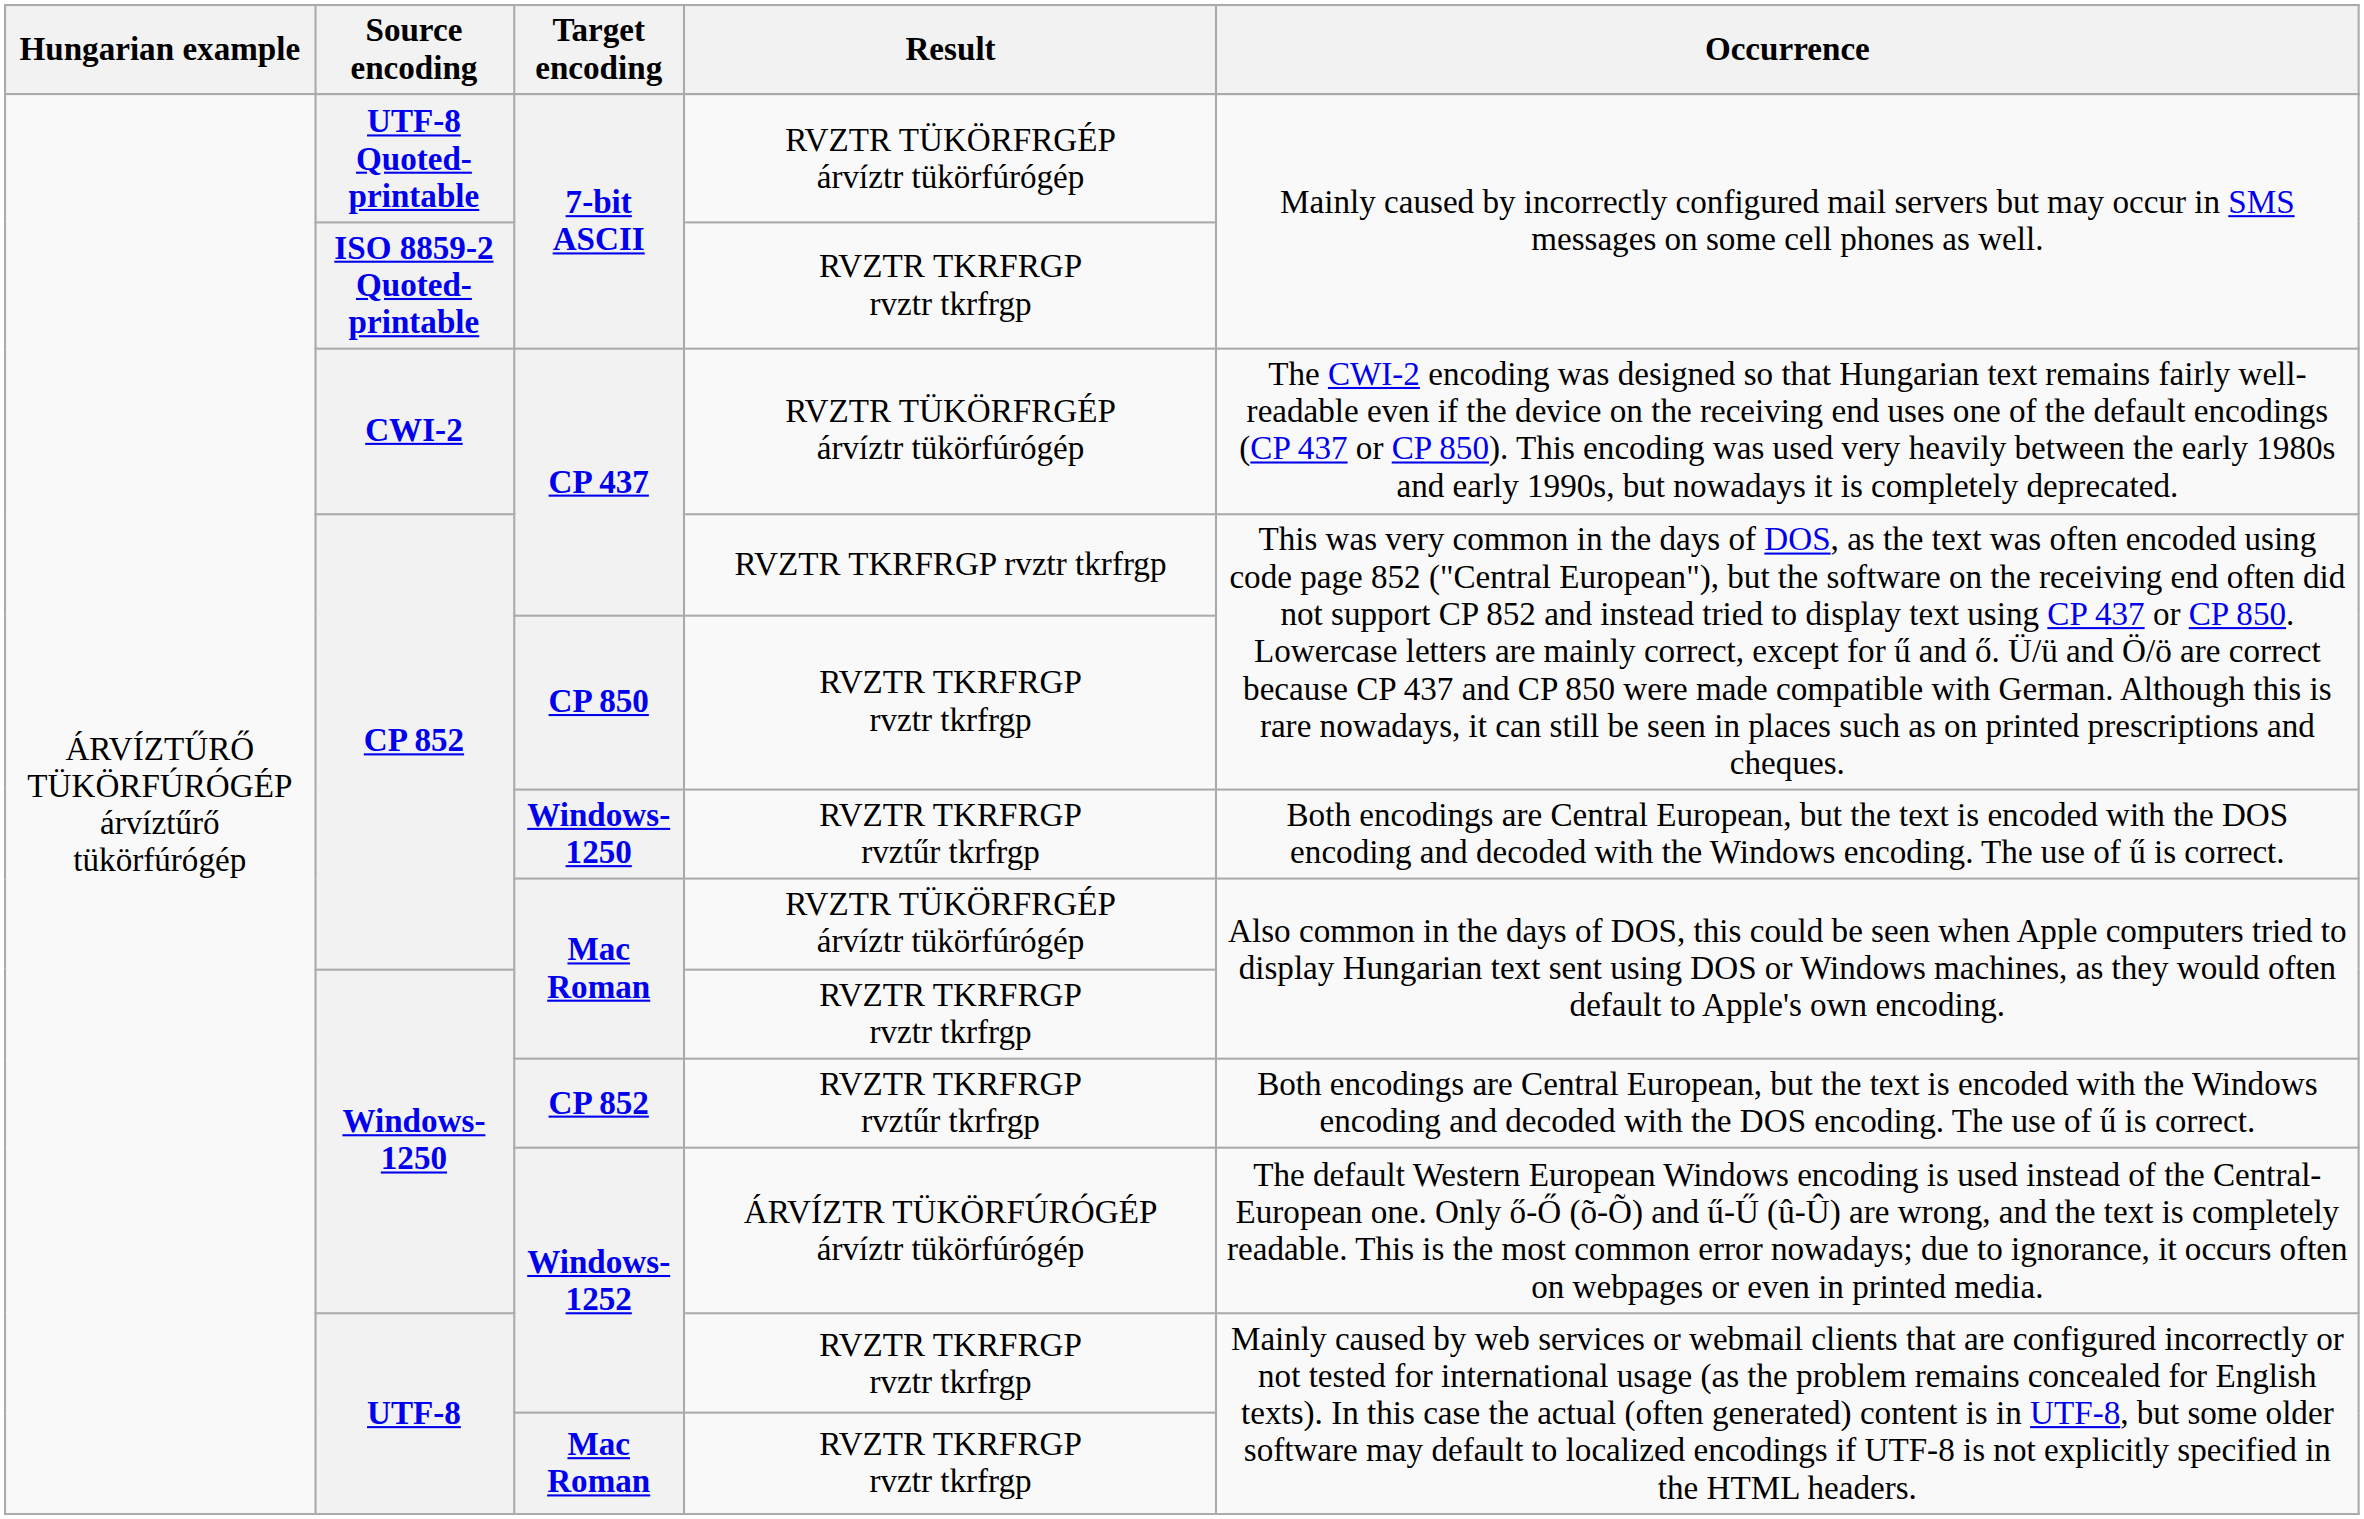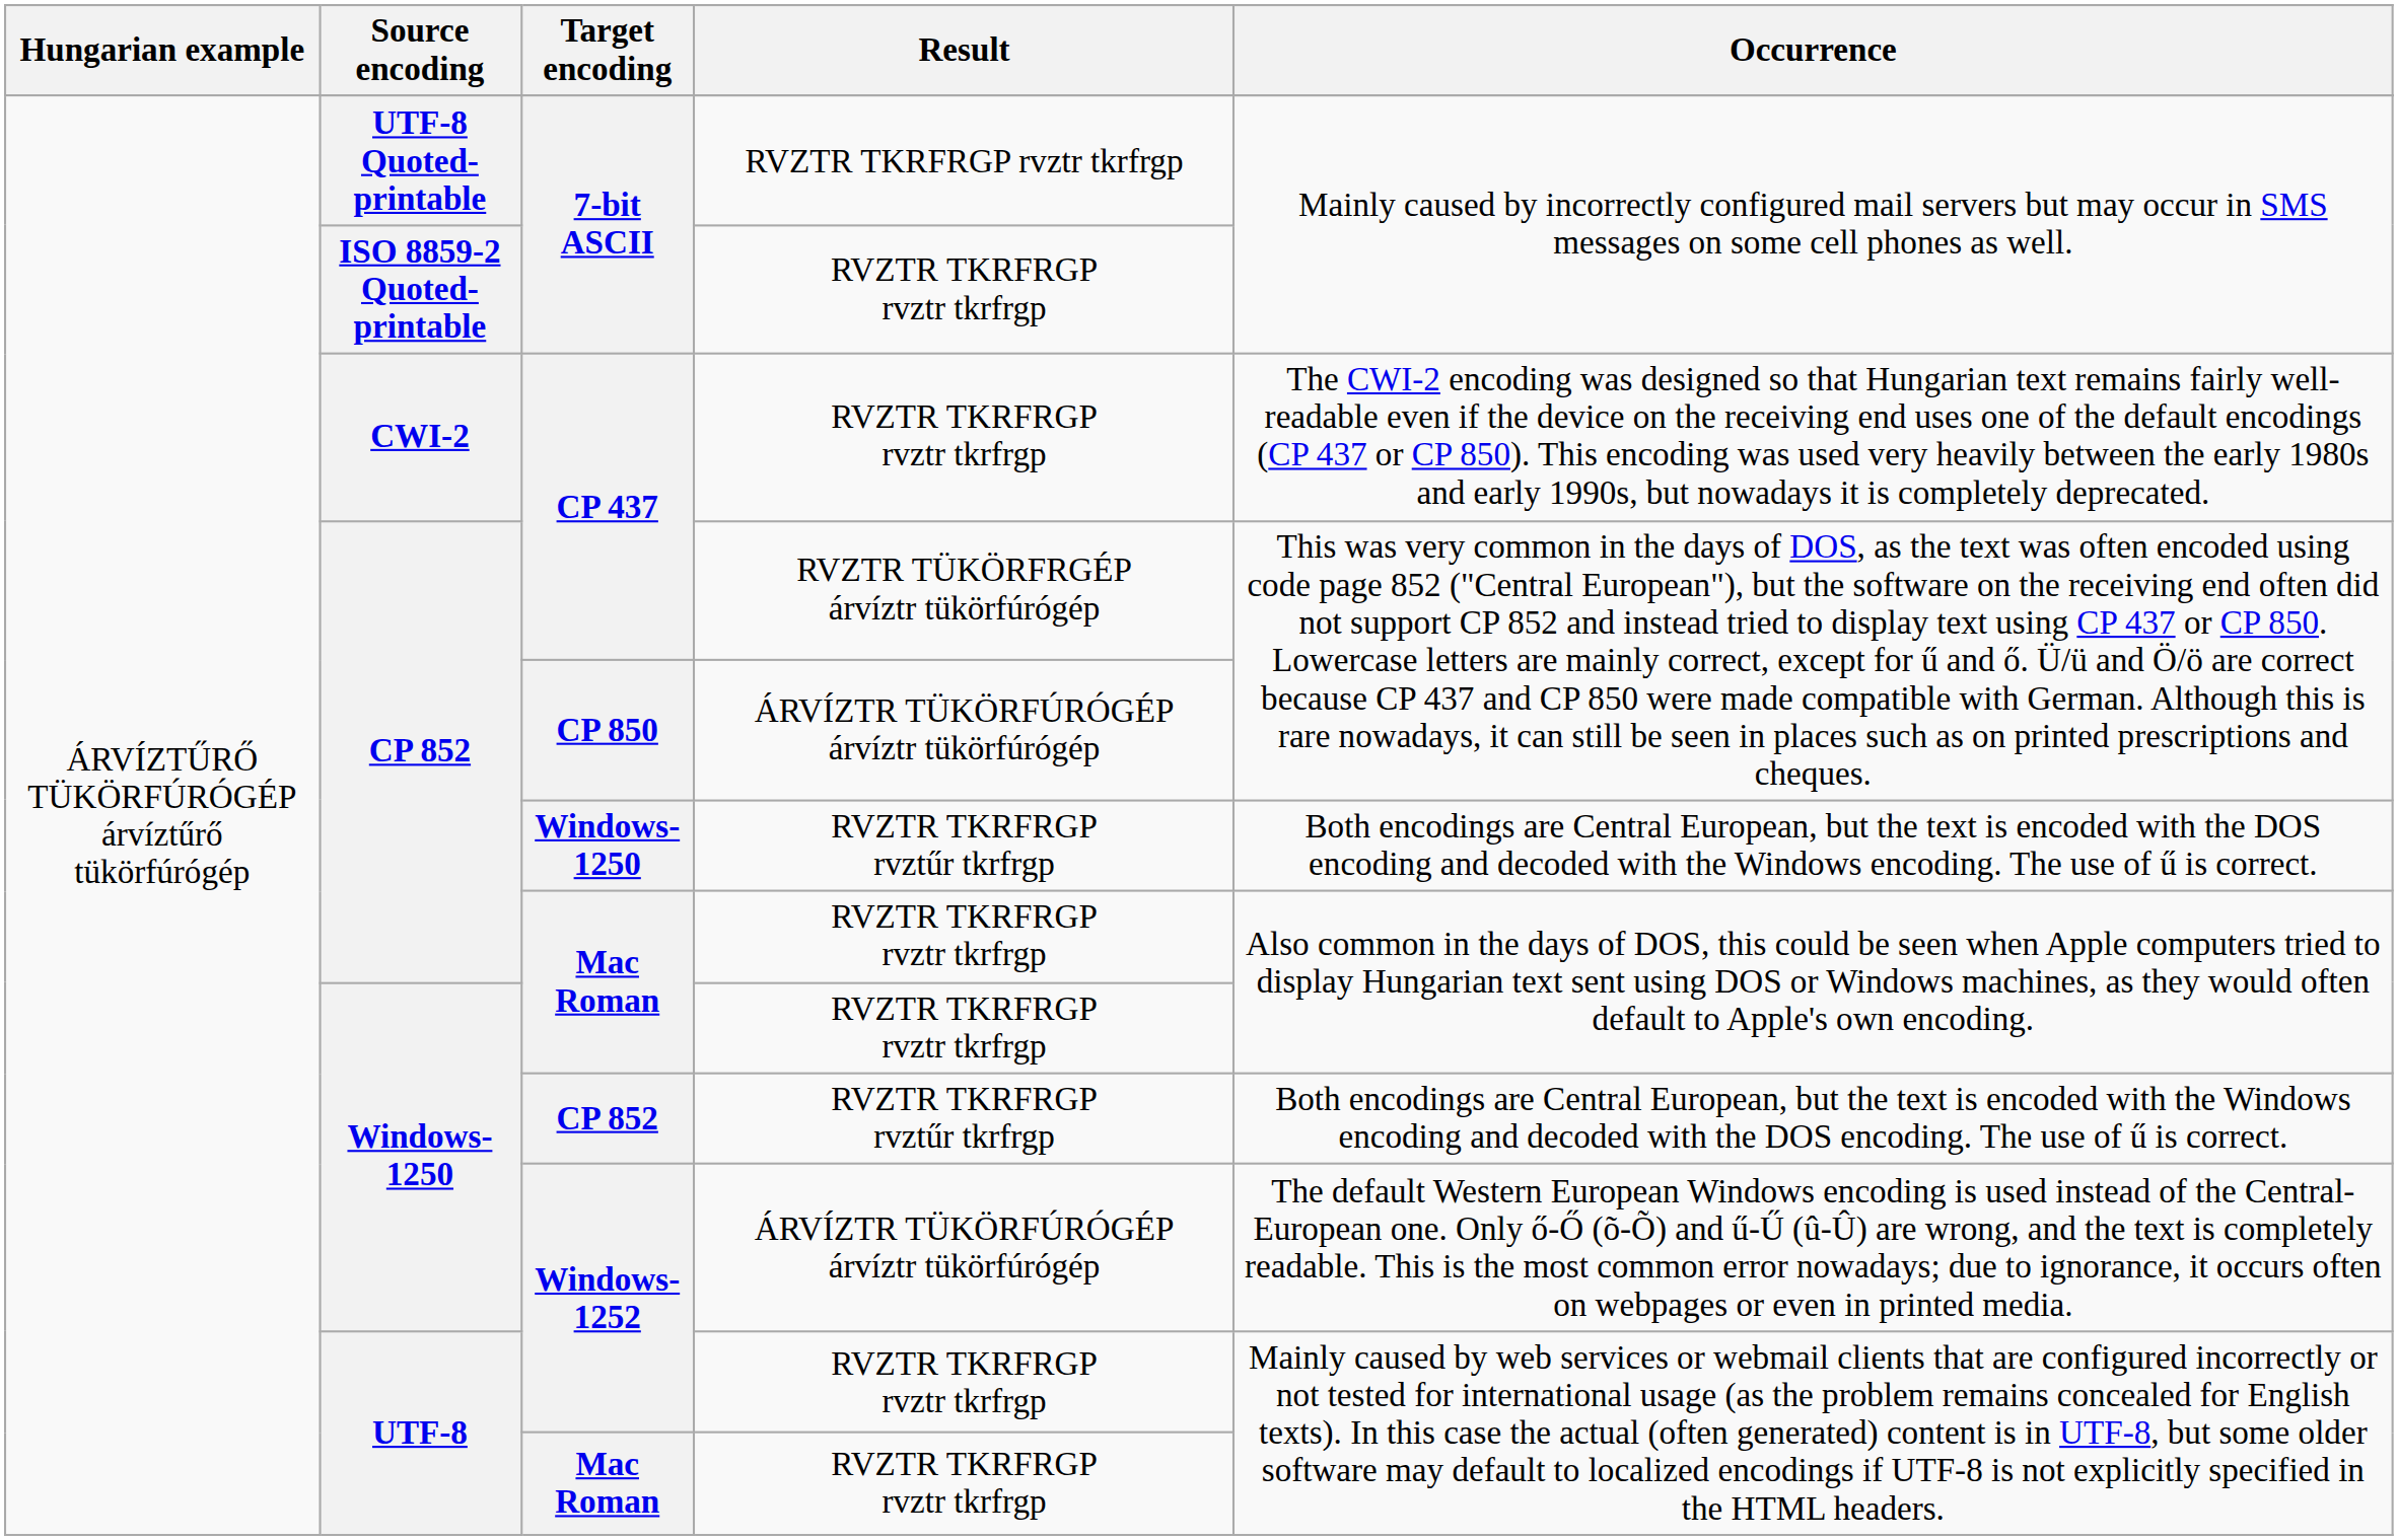 <table class="wikitable" width="90%" style="text-align: center;">
 <tr>
 <th>Hungarian example</th>
 <th>Source encoding</th>
 <th>Target encoding</th>
 <th width="250px">Result</th>
 <th>Occurrence</th>
 </tr>
 <tr>
 <td rowspan="13">ÁRVÍZTŰRŐ TÜKÖRFÚRÓGÉP<br>árvíztűrő tükörfúrógép</td>
 </tr>
 <tr>
 <th><a href='#'>UTF-8</a> <a href='#'>Quoted-printable</a></th>
 <th rowspan="2"><a href='#'>7-bit ASCII</a></th>
-<td>RVZTR TÜKÖRFRGÉP<br>árvíztr tükörfúrógép</td>
+<td>RVZTR TKRFRGP rvztr tkrfrgp</td>
 <td rowspan="2">Mainly caused by incorrectly configured mail servers but may occur in <a href='#'>SMS</a> messages on some cell phones as well.</td>
 </tr>
 <tr>
 <th><a href='#'>ISO 8859-2</a> <a href='#'>Quoted-printable</a></th>
 <td>RVZTR TKRFRGP<br>rvztr tkrfrgp</td>
 </tr>
 <tr>
 <th><a href='#'>CWI-2</a></th>
 <th rowspan="2"><a href='#'>CP 437</a></th>
-<td>RVZTR TÜKÖRFRGÉP<br>árvíztr tükörfúrógép</td>
+<td>RVZTR TKRFRGP<br>rvztr tkrfrgp</td>
 <td>The <a href='#'>CWI-2</a> encoding was designed so that Hungarian text remains fairly well-readable even if the device on the receiving end uses one of the default encodings (<a href='#'>CP 437</a> or <a href='#'>CP 850</a>). This encoding was used very heavily between the early 1980s and early 1990s, but nowadays it is completely deprecated.</td>
 </tr>
 <tr>
 <th rowspan="4"><a href='#'>CP 852</a></th>
-<td>RVZTR TKRFRGP rvztr tkrfrgp</td>
+<td>RVZTR TÜKÖRFRGÉP<br>árvíztr tükörfúrógép</td>
 <td rowspan="2">This was very common in the days of <a href='#'>DOS</a>, as the text was often encoded using code page 852 ("Central European"), but the software on the receiving end often did not support CP 852 and instead tried to display text using <a href='#'>CP 437</a> or <a href='#'>CP 850</a>. Lowercase letters are mainly correct, except for ű and ő. Ü/ü and Ö/ö are correct because CP 437 and CP 850 were made compatible with German. Although this is rare nowadays, it can still be seen in places such as on printed prescriptions and cheques.</td>
 </tr>
 <tr>
 <th><a href='#'>CP 850</a></th>
-<td>RVZTR TKRFRGP<br>rvztr tkrfrgp</td>
+<td>ÁRVÍZTR TÜKÖRFÚRÓGÉP<br>árvíztr tükörfúrógép</td>
 </tr>
 <tr>
 <th><a href='#'>Windows-1250</a></th>
 <td>RVZTR TKRFRGP<br>rvztűr tkrfrgp</td>
 <td>Both encodings are Central European, but the text is encoded with the DOS encoding and decoded with the Windows encoding. The use of ű is correct.</td>
 </tr>
 <tr>
 <th rowspan="2"><a href='#'>Mac Roman</a></th>
-<td>RVZTR TÜKÖRFRGÉP<br>árvíztr tükörfúrógép</td>
+<td>RVZTR TKRFRGP<br>rvztr tkrfrgp</td>
 <td rowspan="2">Also common in the days of DOS, this could be seen when Apple computers tried to display Hungarian text sent using DOS or Windows machines, as they would often default to Apple's own encoding.</td>
 </tr>
 <tr>
 <th rowspan="3"><a href='#'>Windows-1250</a></th>
 <td>RVZTR TKRFRGP<br>rvztr tkrfrgp</td>
 </tr>
 <tr>
 <th><a href='#'>CP 852</a></th>
 <td>RVZTR TKRFRGP<br>rvztűr tkrfrgp</td>
 <td>Both encodings are Central European, but the text is encoded with the Windows encoding and decoded with the DOS encoding. The use of ű is correct.</td>
 </tr>
 <tr>
 <th rowspan="2"><a href='#'>Windows-1252</a></th>
 <td>ÁRVÍZTR TÜKÖRFÚRÓGÉP<br>árvíztr tükörfúrógép</td>
 <td>The default Western European Windows encoding is used instead of the Central-European one. Only ő-Ő (õ-Õ) and ű-Ű (û-Û) are wrong, and the text is completely readable. This is the most common error nowadays; due to ignorance, it occurs often on webpages or even in printed media.</td>
 </tr>
 <tr id=HungarianUTF8>
 <th rowspan="2"><a href='#'>UTF-8</a></th>
 <td>RVZTR TKRFRGP<br>rvztr tkrfrgp</td>
 <td rowspan="2">Mainly caused by web services or webmail clients that are configured incorrectly or not tested for international usage (as the problem remains concealed for English texts). In this case the actual (often generated) content is in <a href='#'>UTF-8</a>, but some older software may default to localized encodings if UTF-8 is not explicitly specified in the HTML headers.</td>
 </tr>
 <tr>
 <th><a href='#'>Mac Roman</a></th>
 <td>RVZTR TKRFRGP<br>rvztr tkrfrgp</td>
 </tr>
 </table>
